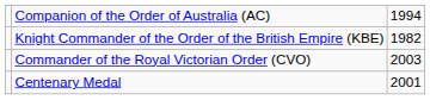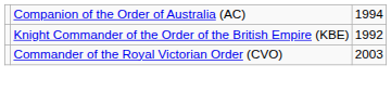 <table class="wikitable">
 <tr>
 <td></td>
 <td><a href='#'>Companion of the Order of Australia</a> (AC)</td>
 <td>1994</td>
 </tr>
 <tr>
 <td></td>
 <td><a href='#'>Knight Commander of the Order of the British Empire</a> (KBE)</td>
-<td>1982</td>
+<td>1992</td>
 </tr>
 <tr>
 <td></td>
 <td><a href='#'>Commander of the Royal Victorian Order</a> (CVO)</td>
 <td>2003</td>
 </tr>
-<tr>
-<td></td>
-<td><a href='#'>Centenary Medal</a></td>
-<td>2001</td>
-</tr>
 </table>
